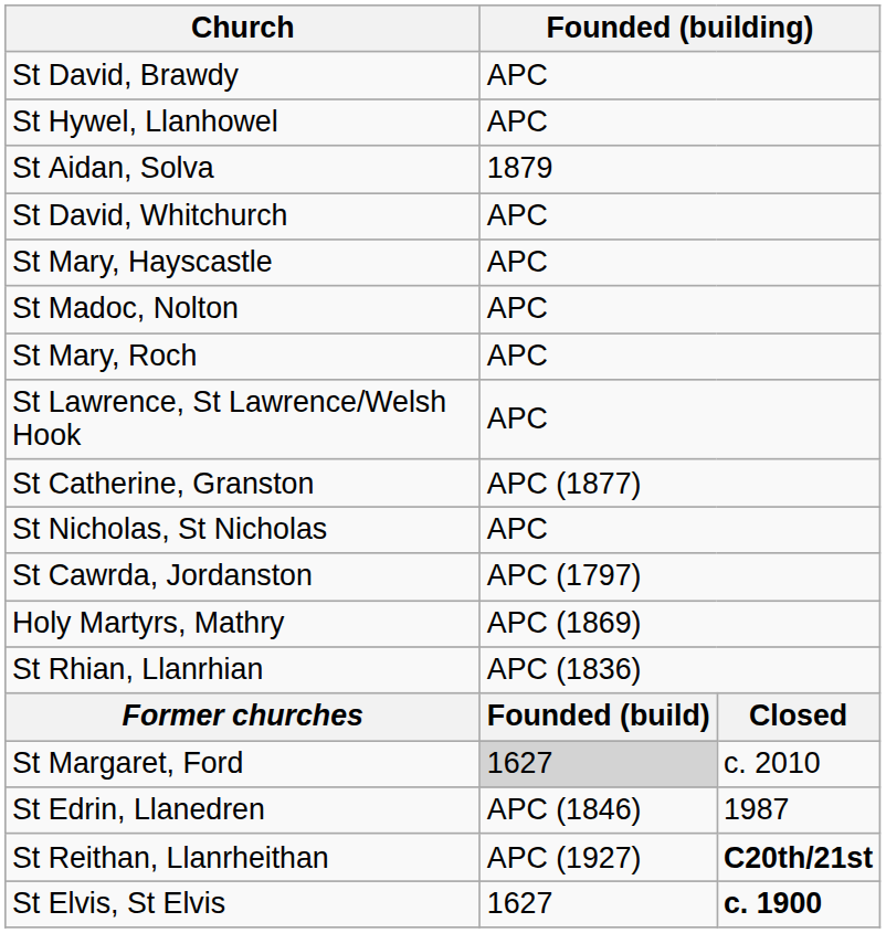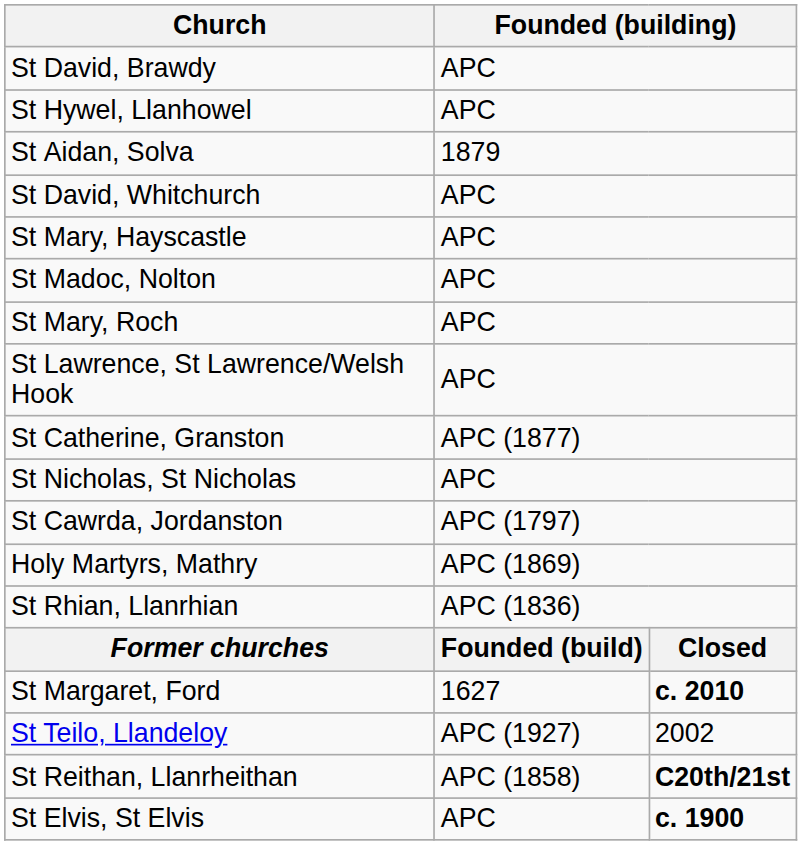 <table class="wikitable">
 <tr>
 <th width="250">Church</th>
 <th colspan="2" width="125">Founded (building)</th>
 </tr>
 <tr>
 <td>St David, Brawdy</td>
 <td colspan="2">APC</td>
 </tr>
 <tr>
 <td>St Hywel, Llanhowel</td>
 <td colspan="2">APC</td>
 </tr>
 <tr>
 <td>St Aidan, Solva</td>
 <td colspan="2">1879</td>
 </tr>
 <tr>
 <td>St David, Whitchurch</td>
 <td colspan="2">APC</td>
 </tr>
 <tr>
 <td>St Mary, Hayscastle</td>
 <td colspan="2">APC</td>
 </tr>
 <tr>
 <td>St Madoc, Nolton</td>
 <td colspan="2">APC</td>
 </tr>
 <tr>
 <td>St Mary, Roch</td>
 <td colspan="2">APC</td>
 </tr>
 <tr>
 <td>St Lawrence, St Lawrence/Welsh Hook</td>
 <td colspan="2">APC</td>
 </tr>
 <tr>
 <td>St Catherine, Granston</td>
 <td colspan="2">APC (1877)</td>
 </tr>
 <tr>
 <td>St Nicholas, St Nicholas</td>
 <td colspan="2">APC</td>
 </tr>
 <tr>
 <td>St Cawrda, Jordanston</td>
 <td colspan="2">APC (1797)</td>
 </tr>
 <tr>
 <td>Holy Martyrs, Mathry</td>
 <td colspan="2">APC (1869)</td>
 </tr>
 <tr>
 <td>St Rhian, Llanrhian</td>
 <td colspan="2">APC (1836)</td>
 </tr>
 <tr>
 <th><em>Former churches</em></th>
 <th>Founded (build)</th>
 <th>Closed</th>
 </tr>
 <tr>
 <td>St Margaret, Ford</td>
-<td style="background: lightgrey;">1627</td>
-<td>c. 2010</td>
+<td>1627</td>
+<td><strong>c. 2010</strong></td>
 </tr>
 <tr>
-<td>St Edrin, Llanedren</td>
-<td>APC (1846)</td>
-<td>1987</td>
+<td><a href='#'>St Teilo, Llandeloy</a></td>
+<td>APC (1927)</td>
+<td>2002</td>
 </tr>
 <tr>
 <td>St Reithan, Llanrheithan</td>
-<td>APC (1927)</td>
+<td>APC (1858)</td>
 <td><strong>C20th/21st</strong></td>
 </tr>
 <tr>
 <td>St Elvis, St Elvis</td>
-<td>1627</td>
+<td>APC</td>
 <td><strong>c. 1900</strong></td>
 </tr>
 </table>
